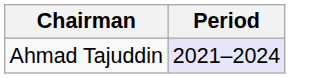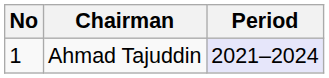 <table class="wikitable">
 <tr>
+<th>No</th>
 <th>Chairman</th>
 <th>Period</th>
 </tr>
 <tr>
+<td>1</td>
 <td>Ahmad Tajuddin</td>
 <td style="background: lavender;">2021–2024</td>
 </tr>
 </table>
